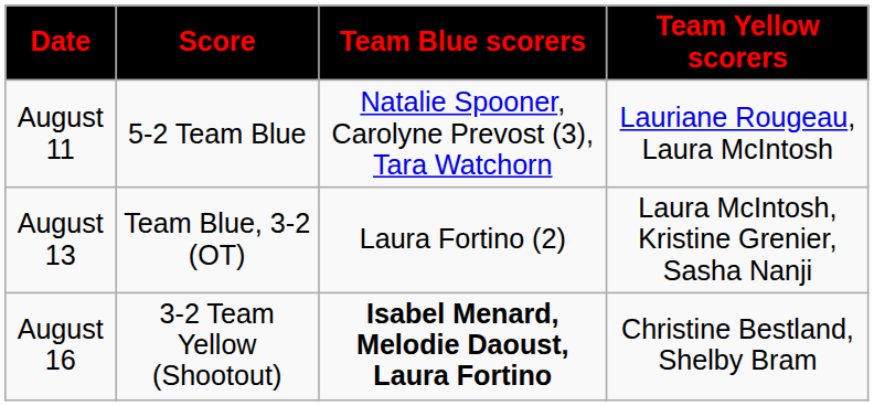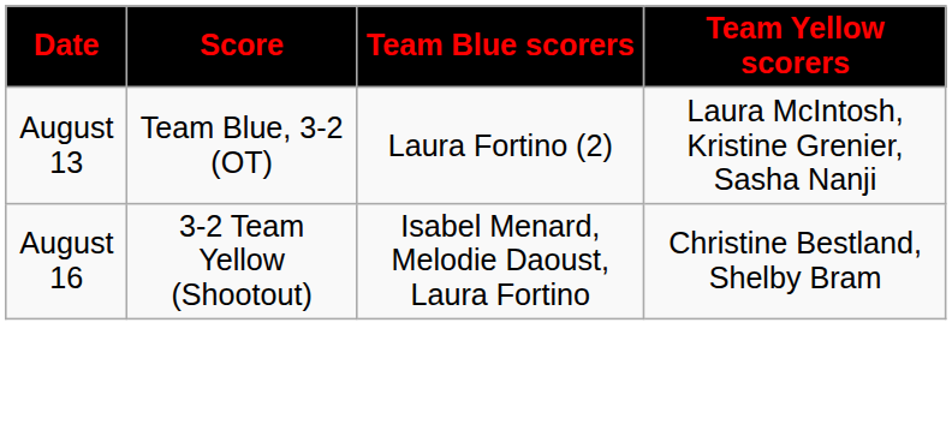 <table class="wikitable" style="width:80%;">
 <tr style="text-align:center; background:black; color:red;">
 <td><strong>Date</strong></td>
 <td><strong>Score</strong></td>
 <td><strong>Team Blue scorers</strong></td>
 <td><strong>Team Yellow scorers</strong></td>
-</tr>
-<tr style="text-align:center;" bgcolor="">
-<td>August 11</td>
-<td>5-2 Team Blue</td>
-<td><a href='#'>Natalie Spooner</a>, Carolyne Prevost (3), <a href='#'>Tara Watchorn</a></td>
-<td><a href='#'>Lauriane Rougeau</a>, Laura McIntosh</td>
 </tr>
 <tr style="text-align:center;" bgcolor="">
 <td>August 13</td>
 <td>Team Blue, 3-2 (OT)</td>
 <td>Laura Fortino (2)</td>
 <td>Laura McIntosh, Kristine Grenier, Sasha Nanji</td>
 </tr>
 <tr style="text-align:center;" bgcolor="">
 <td>August 16</td>
 <td>3-2 Team Yellow (Shootout)</td>
-<td><strong>Isabel Menard, Melodie Daoust, Laura Fortino</strong></td>
+<td>Isabel Menard, Melodie Daoust, Laura Fortino</td>
 <td>Christine Bestland, Shelby Bram</td>
 </tr>
 </table>
